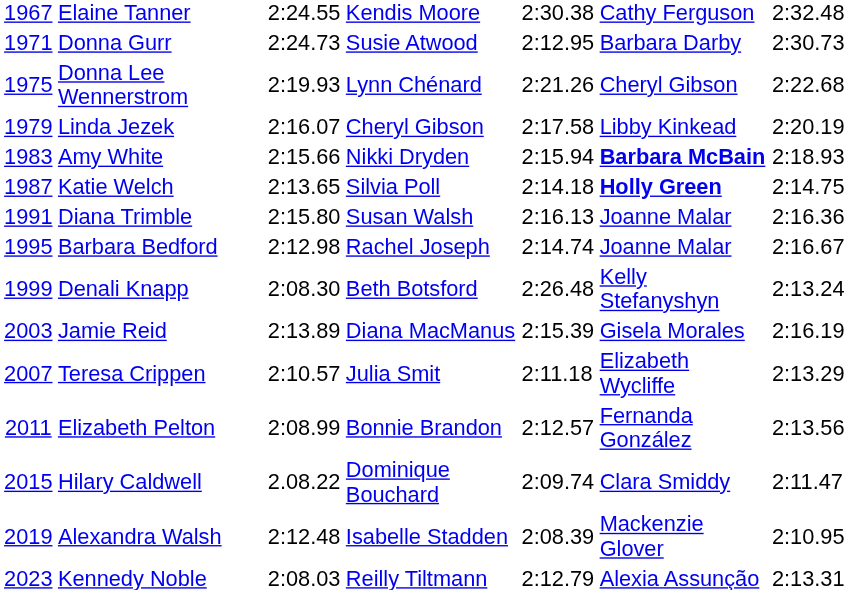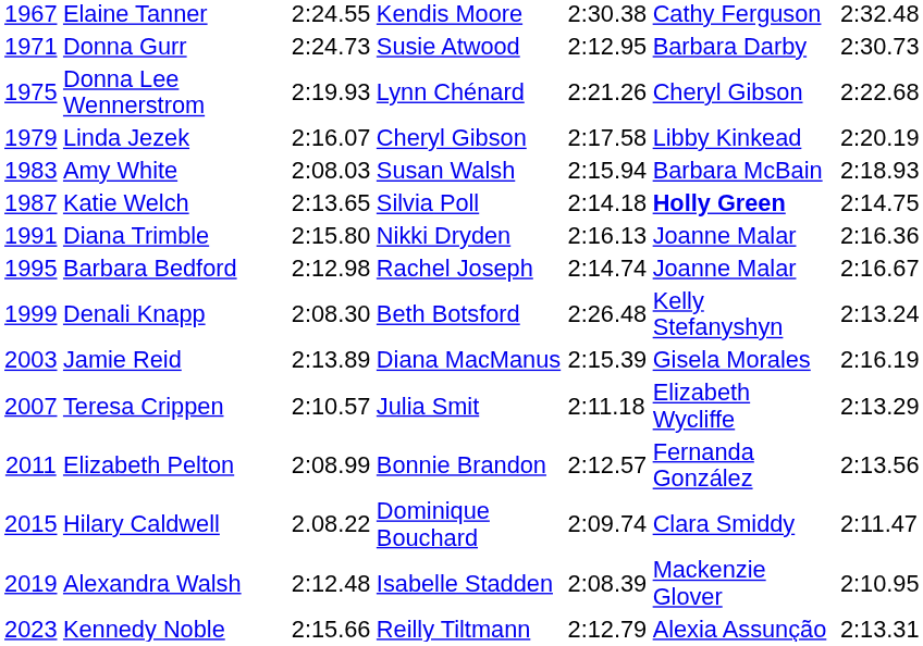 <table>
 <tr>
 <td align=center><a href='#'>1967</a></td>
 <td> <a href='#'>Elaine Tanner</a></td>
 <td>2:24.55</td>
 <td> <a href='#'>Kendis Moore</a></td>
 <td>2:30.38</td>
 <td> <a href='#'>Cathy Ferguson</a></td>
 <td>2:32.48</td>
 </tr>
 <tr>
 <td align=center><a href='#'>1971</a></td>
 <td> <a href='#'>Donna Gurr</a></td>
 <td>2:24.73</td>
 <td> <a href='#'>Susie Atwood</a></td>
 <td>2:12.95</td>
 <td> <a href='#'>Barbara Darby</a></td>
 <td>2:30.73</td>
 </tr>
 <tr>
 <td align=center><a href='#'>1975</a></td>
 <td> <a href='#'>Donna Lee Wennerstrom</a></td>
 <td>2:19.93</td>
 <td> <a href='#'>Lynn Chénard</a></td>
 <td>2:21.26</td>
 <td> <a href='#'>Cheryl Gibson</a></td>
 <td>2:22.68</td>
 </tr>
 <tr>
 <td align=center><a href='#'>1979</a></td>
 <td> <a href='#'>Linda Jezek</a></td>
 <td>2:16.07</td>
 <td> <a href='#'>Cheryl Gibson</a></td>
 <td>2:17.58</td>
 <td> <a href='#'>Libby Kinkead</a></td>
 <td>2:20.19</td>
 </tr>
 <tr>
 <td align=center><a href='#'>1983</a></td>
 <td> <a href='#'>Amy White</a></td>
-<td>2:15.66</td>
-<td> <a href='#'>Nikki Dryden</a></td>
+<td>2:08.03</td>
+<td> <a href='#'>Susan Walsh</a></td>
 <td>2:15.94</td>
-<td><strong> <a href='#'>Barbara McBain</a></strong></td>
+<td> <a href='#'>Barbara McBain</a></td>
 <td>2:18.93</td>
 </tr>
 <tr>
 <td align=center><a href='#'>1987</a></td>
 <td> <a href='#'>Katie Welch</a></td>
 <td>2:13.65</td>
 <td> <a href='#'>Silvia Poll</a></td>
 <td>2:14.18</td>
 <td><strong> <a href='#'>Holly Green</a></strong></td>
 <td>2:14.75</td>
 </tr>
 <tr>
 <td align=center><a href='#'>1991</a></td>
 <td> <a href='#'>Diana Trimble</a></td>
 <td>2:15.80</td>
-<td> <a href='#'>Susan Walsh</a></td>
+<td> <a href='#'>Nikki Dryden</a></td>
 <td>2:16.13</td>
 <td> <a href='#'>Joanne Malar</a></td>
 <td>2:16.36</td>
 </tr>
 <tr>
 <td align=center><a href='#'>1995</a></td>
 <td> <a href='#'>Barbara Bedford</a></td>
 <td>2:12.98</td>
 <td> <a href='#'>Rachel Joseph</a></td>
 <td>2:14.74</td>
 <td> <a href='#'>Joanne Malar</a></td>
 <td>2:16.67</td>
 </tr>
 <tr>
 <td align=center><a href='#'>1999</a></td>
 <td> <a href='#'>Denali Knapp</a></td>
 <td>2:08.30</td>
 <td> <a href='#'>Beth Botsford</a></td>
 <td>2:26.48</td>
 <td> <a href='#'>Kelly Stefanyshyn</a></td>
 <td>2:13.24</td>
 </tr>
 <tr>
 <td align=center><a href='#'>2003</a></td>
 <td> <a href='#'>Jamie Reid</a></td>
 <td>2:13.89</td>
 <td> <a href='#'>Diana MacManus</a></td>
 <td>2:15.39</td>
 <td> <a href='#'>Gisela Morales</a></td>
 <td>2:16.19</td>
 </tr>
 <tr>
 <td align=center><a href='#'>2007</a></td>
 <td> <a href='#'>Teresa Crippen</a></td>
 <td>2:10.57</td>
 <td> <a href='#'>Julia Smit</a></td>
 <td>2:11.18</td>
 <td> <a href='#'>Elizabeth Wycliffe</a></td>
 <td>2:13.29</td>
 </tr>
 <tr>
 <td align=center><a href='#'>2011</a></td>
 <td> <a href='#'>Elizabeth Pelton</a></td>
 <td>2:08.99</td>
 <td> <a href='#'>Bonnie Brandon</a></td>
 <td>2:12.57</td>
 <td> <a href='#'>Fernanda González</a></td>
 <td>2:13.56</td>
 </tr>
 <tr>
 <td align=center><a href='#'>2015</a></td>
 <td> <a href='#'>Hilary Caldwell</a></td>
 <td>2.08.22</td>
 <td> <a href='#'>Dominique Bouchard</a></td>
 <td>2:09.74</td>
 <td> <a href='#'>Clara Smiddy</a></td>
 <td>2:11.47</td>
 </tr>
 <tr>
 <td align=center><a href='#'>2019</a></td>
 <td> <a href='#'>Alexandra Walsh</a></td>
 <td>2:12.48</td>
 <td> <a href='#'>Isabelle Stadden</a></td>
 <td>2:08.39</td>
 <td> <a href='#'>Mackenzie Glover</a></td>
 <td>2:10.95</td>
 </tr>
 <tr>
 <td align=center><a href='#'>2023</a></td>
 <td> <a href='#'>Kennedy Noble</a></td>
-<td>2:08.03</td>
+<td>2:15.66</td>
 <td> <a href='#'>Reilly Tiltmann</a></td>
 <td>2:12.79</td>
 <td> <a href='#'>Alexia Assunção</a></td>
 <td>2:13.31</td>
 </tr>
 </table>
